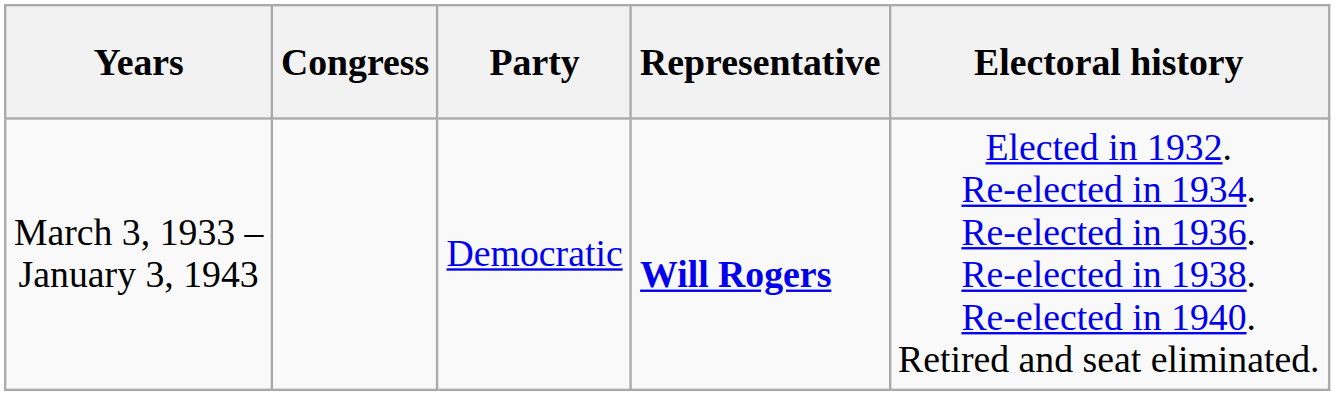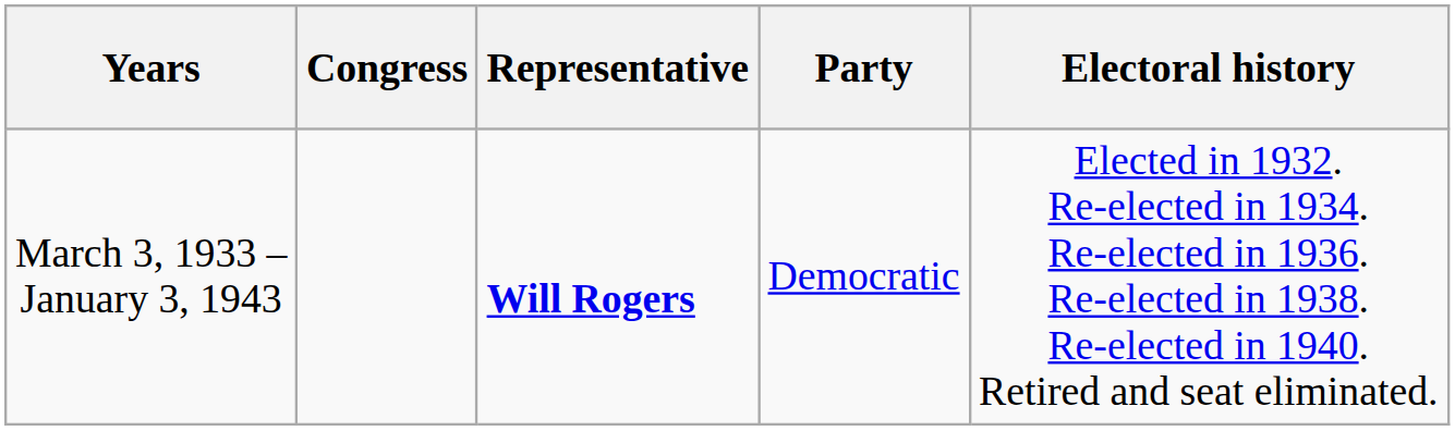 <table class=wikitable style="text-align:center">
 <tr style="height:3em">
 <th>Years</th>
 <th>Congress</th>
+<th>Representative</th>
 <th>Party</th>
-<th>Representative</th>
 <th>Electoral history</th>
 </tr>
 <tr style="height:3em">
 <td nowrap>March 3, 1933 –<br>January 3, 1943</td>
 <td></td>
+<td align=left><br><strong><a href='#'>Will Rogers</a></strong></td>
 <td><a href='#'>Democratic</a></td>
-<td align=left><br><strong><a href='#'>Will Rogers</a></strong></td>
 <td><a href='#'>Elected in 1932</a>.<br><a href='#'>Re-elected in 1934</a>.<br><a href='#'>Re-elected in 1936</a>.<br><a href='#'>Re-elected in 1938</a>.<br><a href='#'>Re-elected in 1940</a>.<br>Retired and seat eliminated.</td>
 </tr>
 </table>
